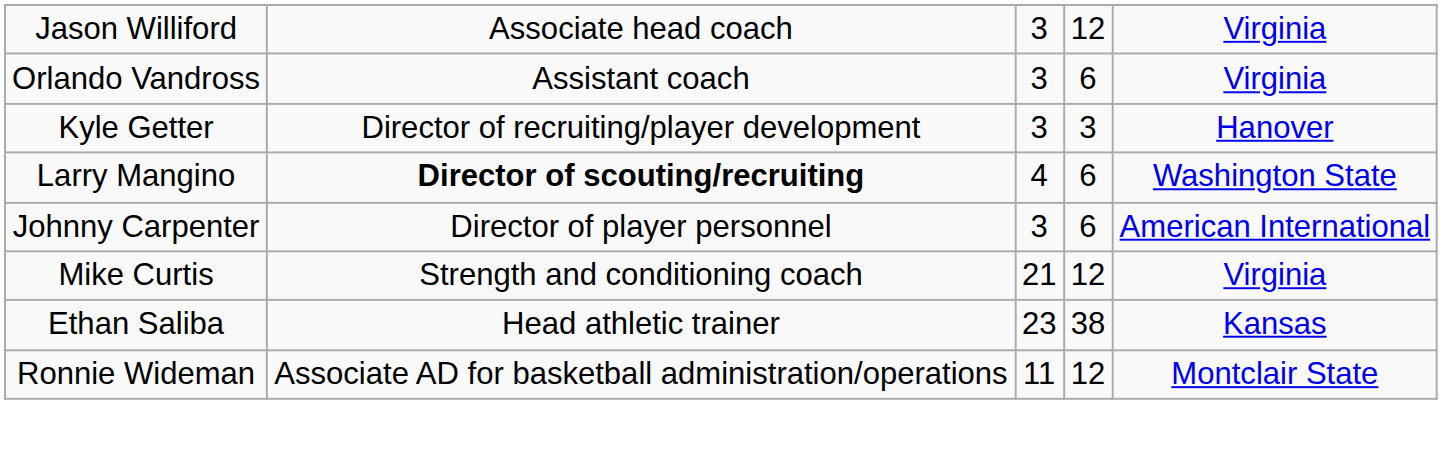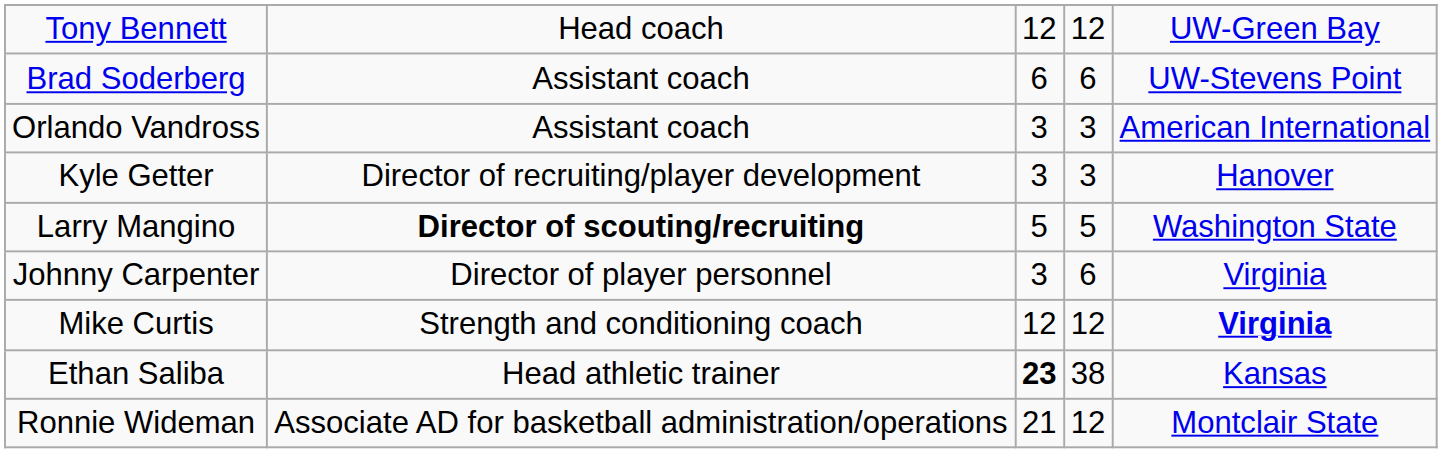 <table class="wikitable sortable sortable" style="text-align: center">
 <tr align=center>
 </tr>
 <tr>
-<td>Jason Williford</td>
-<td>Associate head coach</td>
-<td>3</td>
+<td><a href='#'>Tony Bennett</a></td>
+<td>Head coach</td>
 <td>12</td>
-<td><a href='#'>Virginia</a></td>
+<td>12</td>
+<td><a href='#'>UW-Green Bay</a></td>
+</tr>
+<tr>
+<td><a href='#'>Brad Soderberg</a></td>
+<td>Assistant coach</td>
+<td>6</td>
+<td>6</td>
+<td><a href='#'>UW-Stevens Point</a></td>
 </tr>
 <tr>
 <td>Orlando Vandross</td>
 <td>Assistant coach</td>
 <td>3</td>
-<td>6</td>
-<td><a href='#'>Virginia</a></td>
+<td>3</td>
+<td><a href='#'>American International</a></td>
 </tr>
 <tr>
 <td>Kyle Getter</td>
 <td>Director of recruiting/player development</td>
 <td>3</td>
 <td>3</td>
 <td><a href='#'>Hanover</a></td>
 </tr>
 <tr>
 <td>Larry Mangino</td>
 <td><strong>Director of scouting/recruiting</strong></td>
-<td>4</td>
-<td>6</td>
+<td>5</td>
+<td>5</td>
 <td><a href='#'>Washington State</a></td>
 </tr>
 <tr>
 <td>Johnny Carpenter</td>
 <td>Director of player personnel</td>
 <td>3</td>
 <td>6</td>
-<td><a href='#'>American International</a></td>
+<td><a href='#'>Virginia</a></td>
 </tr>
 <tr>
 <td>Mike Curtis</td>
 <td>Strength and conditioning coach</td>
-<td>21</td>
 <td>12</td>
-<td><a href='#'>Virginia</a></td>
+<td>12</td>
+<td><strong><a href='#'>Virginia</a></strong></td>
 </tr>
 <tr>
 <td>Ethan Saliba</td>
 <td>Head athletic trainer</td>
-<td>23</td>
+<td><strong>23</strong></td>
 <td>38</td>
 <td><a href='#'>Kansas</a></td>
 </tr>
 <tr>
 <td>Ronnie Wideman</td>
 <td>Associate AD for basketball administration/operations</td>
-<td>11</td>
+<td>21</td>
 <td>12</td>
 <td><a href='#'>Montclair State</a></td>
 </tr>
 </table>
